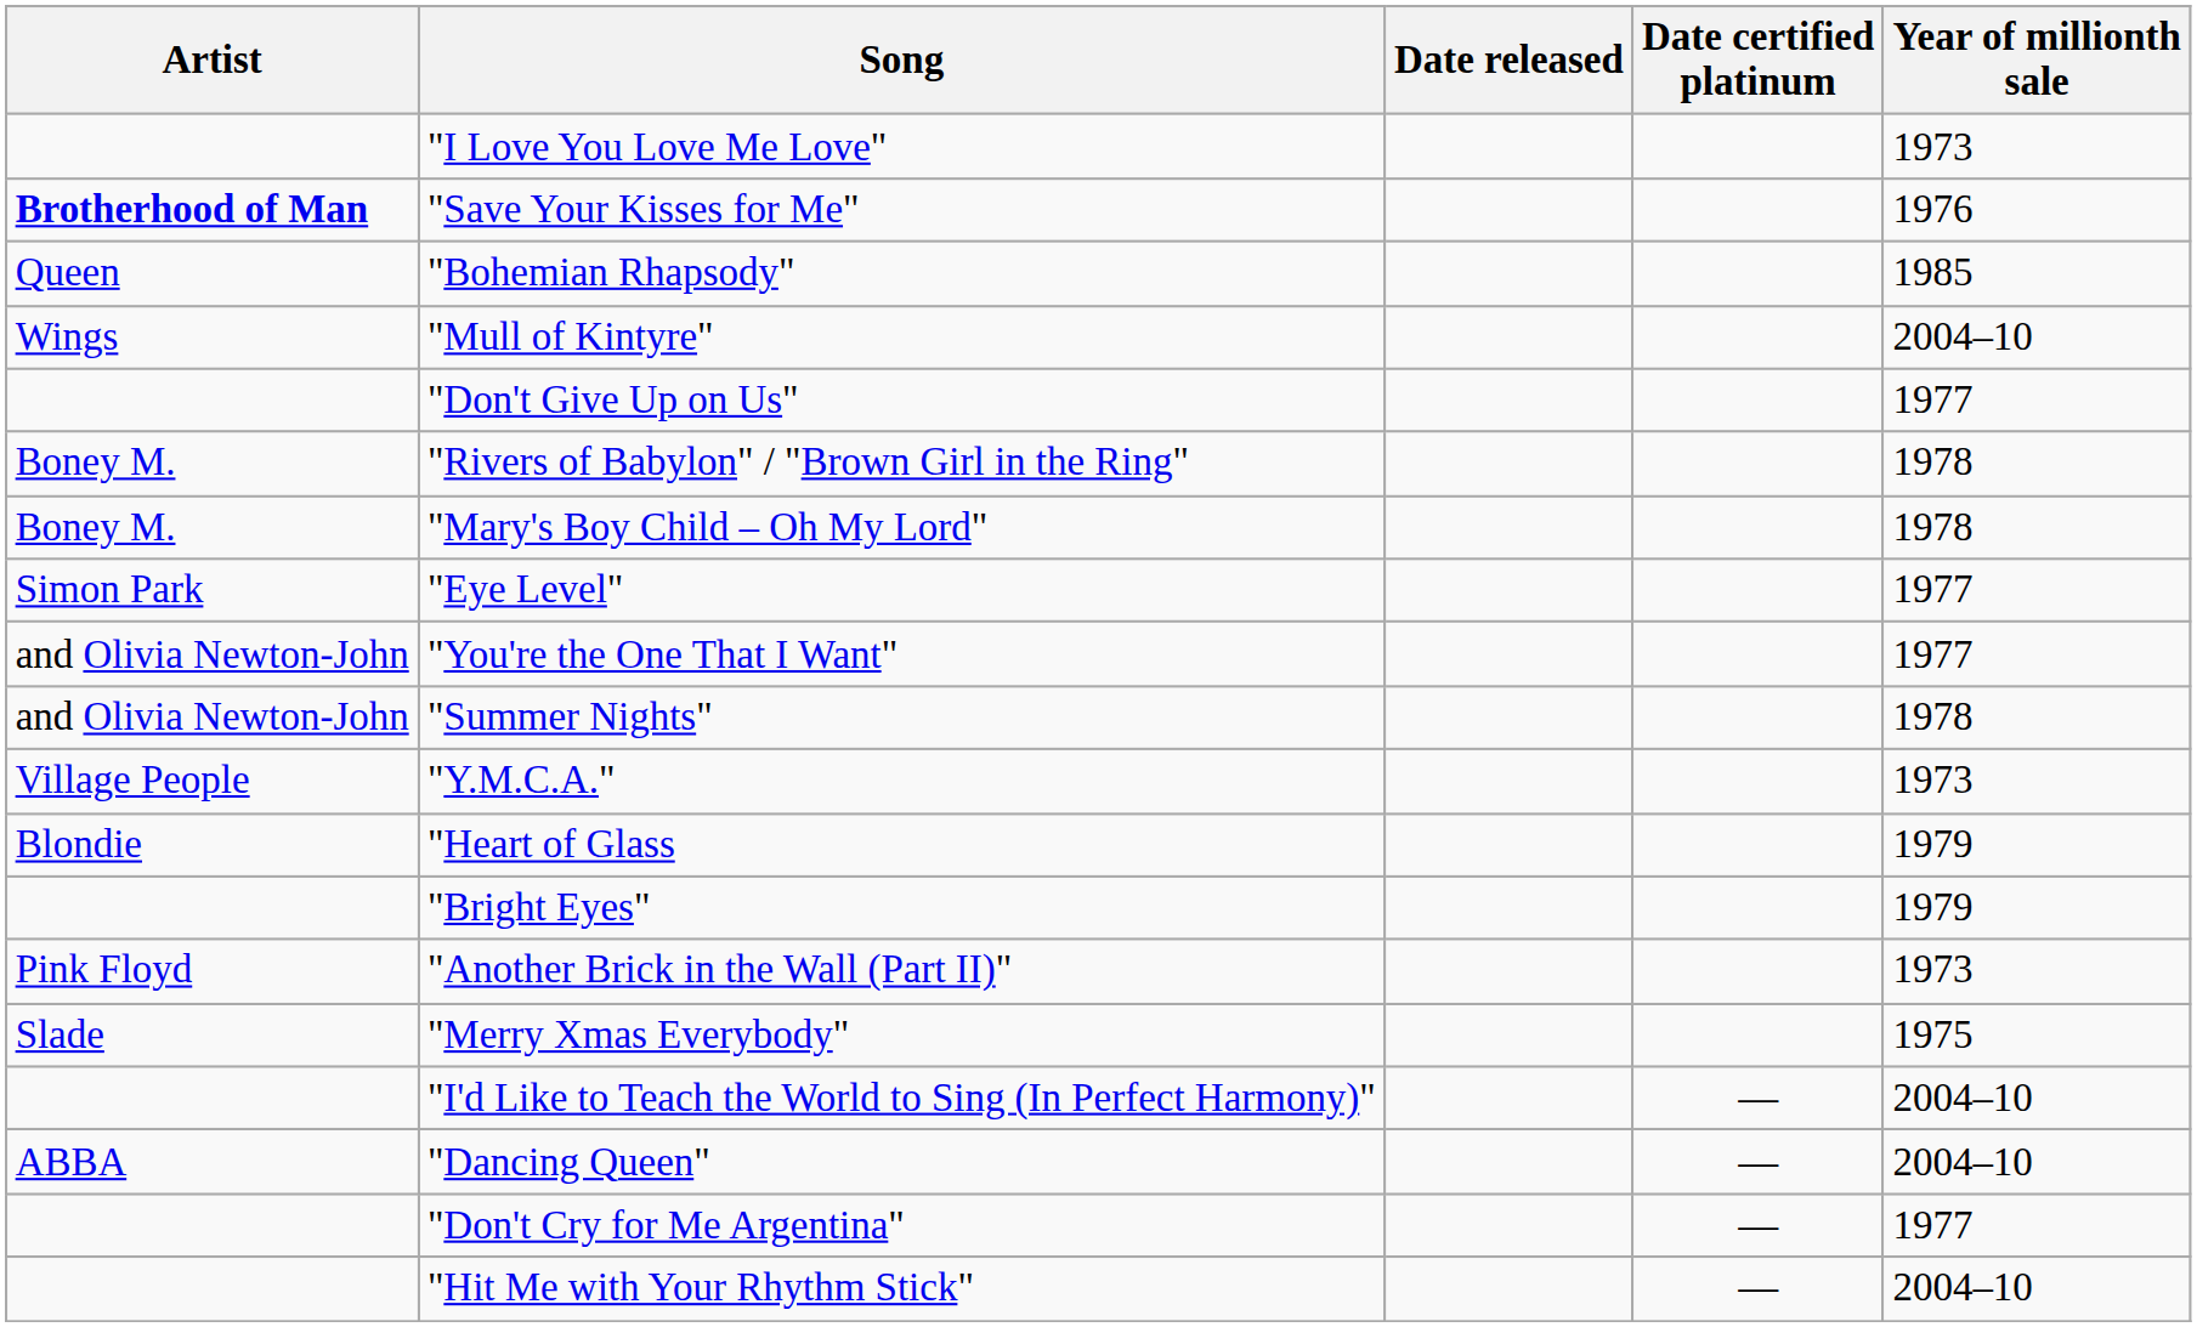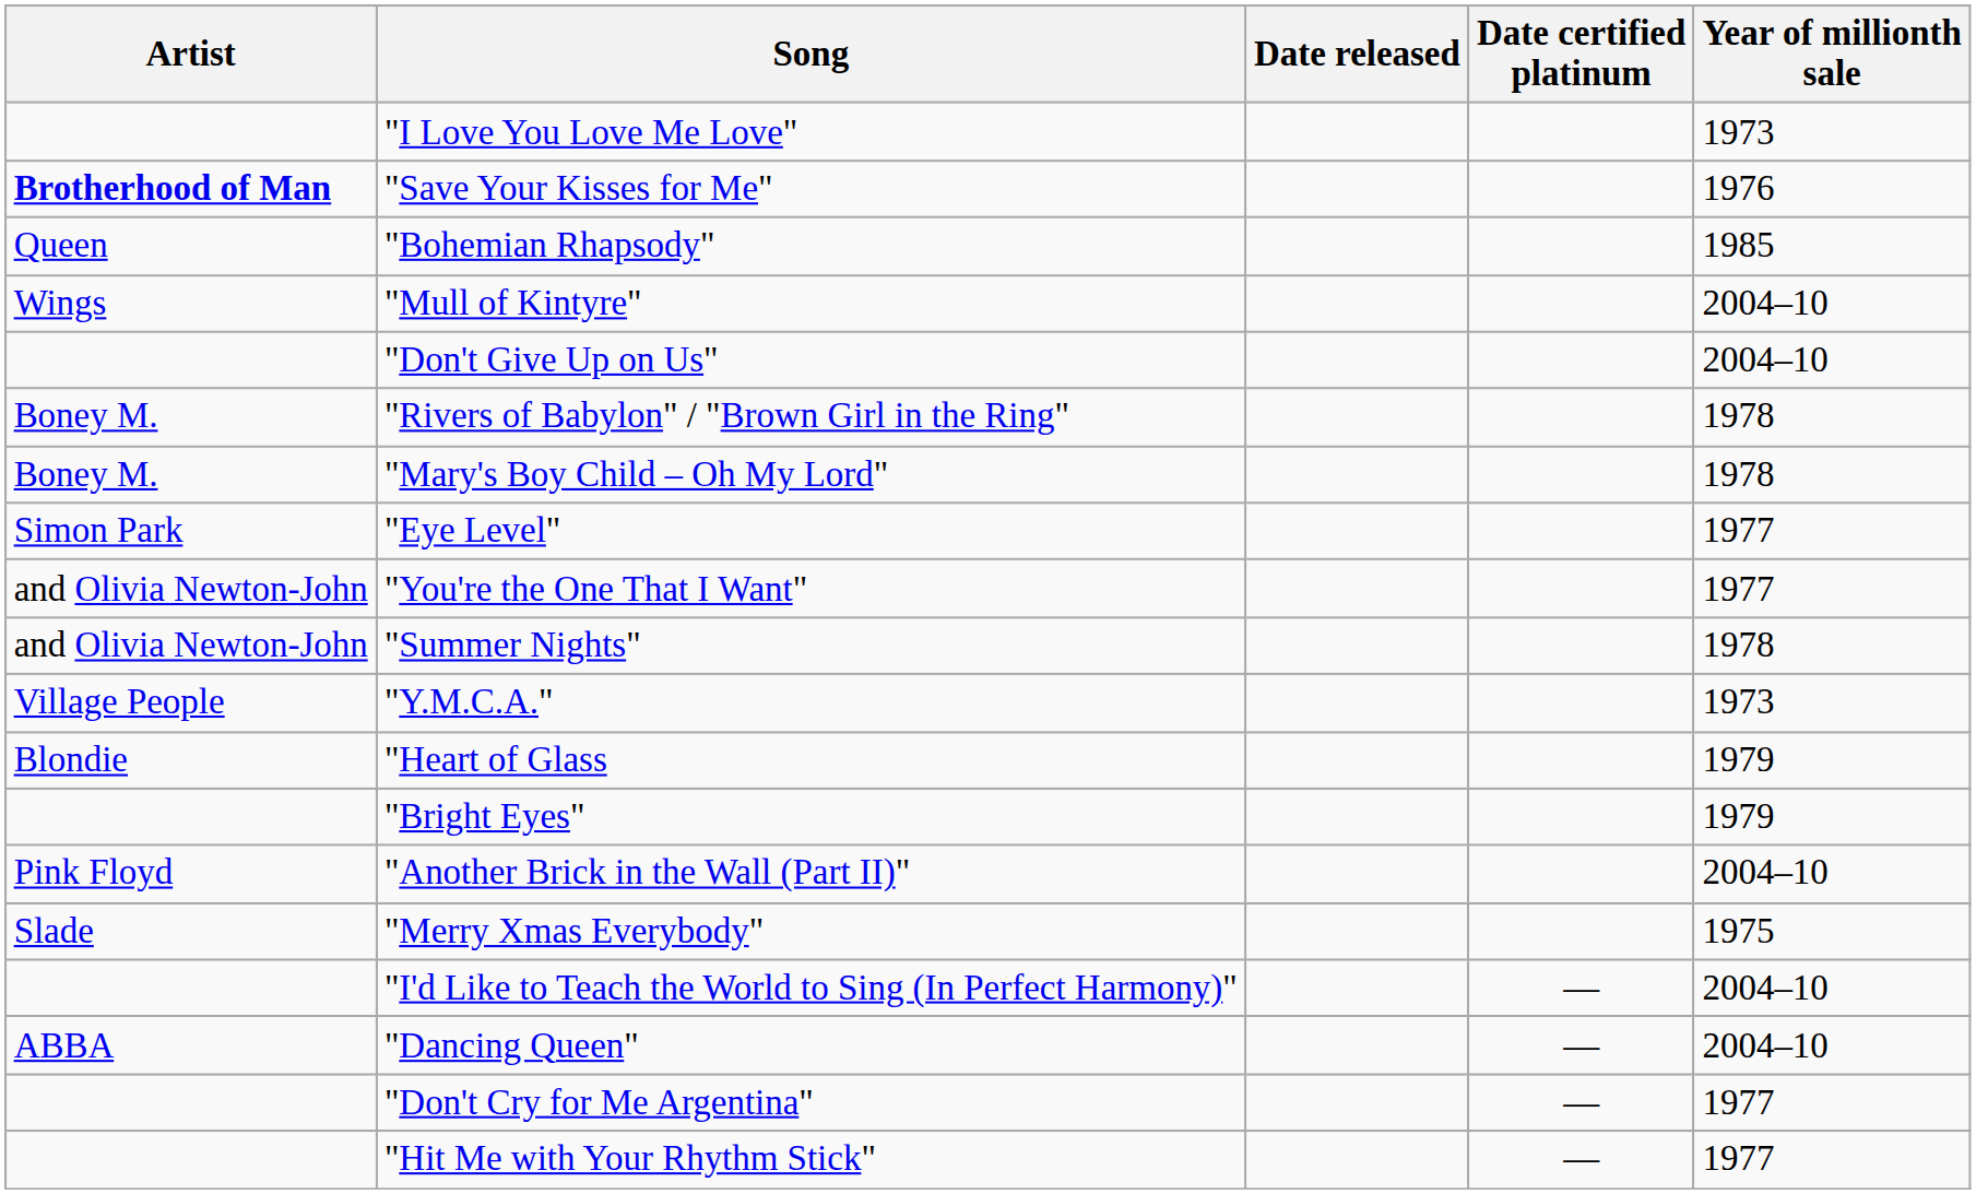 <table class="wikitable sortable" border="1">
 <tr>
 <th>Artist</th>
 <th>Song</th>
 <th>Date released</th>
 <th>Date certified<br>platinum</th>
 <th>Year of millionth<br> sale</th>
 </tr>
 <tr>
 <td></td>
 <td>"<a href='#'>I Love You Love Me Love</a>"</td>
 <td></td>
 <td></td>
 <td>1973</td>
 </tr>
 <tr>
 <td><strong><a href='#'>Brotherhood of Man</a></strong></td>
 <td>"<a href='#'>Save Your Kisses for Me</a>"</td>
 <td></td>
 <td></td>
 <td>1976</td>
 </tr>
 <tr>
 <td><a href='#'>Queen</a></td>
 <td>"<a href='#'>Bohemian Rhapsody</a>"</td>
 <td></td>
 <td></td>
 <td>1985</td>
 </tr>
 <tr>
 <td><a href='#'>Wings</a></td>
 <td>"<a href='#'>Mull of Kintyre</a>"</td>
 <td></td>
 <td></td>
 <td>2004–10</td>
 </tr>
 <tr>
 <td></td>
 <td>"<a href='#'>Don't Give Up on Us</a>"</td>
 <td></td>
 <td></td>
-<td>1977</td>
+<td>2004–10</td>
 </tr>
 <tr>
 <td><a href='#'>Boney M.</a></td>
 <td>"<a href='#'>Rivers of Babylon</a>" / "<a href='#'>Brown Girl in the Ring</a>"</td>
 <td></td>
 <td></td>
 <td>1978</td>
 </tr>
 <tr>
 <td><a href='#'>Boney M.</a></td>
 <td>"<a href='#'>Mary's Boy Child – Oh My Lord</a>"</td>
 <td></td>
 <td></td>
 <td>1978</td>
 </tr>
 <tr>
 <td><a href='#'>Simon Park</a></td>
 <td>"<a href='#'>Eye Level</a>"</td>
 <td></td>
 <td></td>
 <td>1977</td>
 </tr>
 <tr>
 <td> and <a href='#'>Olivia Newton-John</a></td>
 <td>"<a href='#'>You're the One That I Want</a>"</td>
 <td></td>
 <td></td>
 <td>1977</td>
 </tr>
 <tr>
 <td> and <a href='#'>Olivia Newton-John</a></td>
 <td>"<a href='#'>Summer Nights</a>"</td>
 <td></td>
 <td></td>
 <td>1978</td>
 </tr>
 <tr>
 <td><a href='#'>Village People</a></td>
 <td>"<a href='#'>Y.M.C.A.</a>"</td>
 <td></td>
 <td></td>
 <td>1973</td>
 </tr>
 <tr>
 <td><a href='#'>Blondie</a></td>
 <td>"<a href='#'>Heart of Glass</a></td>
 <td></td>
 <td></td>
 <td>1979</td>
 </tr>
 <tr>
 <td></td>
 <td>"<a href='#'>Bright Eyes</a>"</td>
 <td></td>
 <td></td>
 <td>1979</td>
 </tr>
 <tr>
 <td><a href='#'>Pink Floyd</a></td>
 <td>"<a href='#'>Another Brick in the Wall (Part II)</a>"</td>
 <td></td>
 <td></td>
-<td>1973</td>
+<td>2004–10</td>
 </tr>
 <tr>
 <td><a href='#'>Slade</a></td>
 <td>"<a href='#'>Merry Xmas Everybody</a>"</td>
 <td></td>
 <td></td>
 <td>1975</td>
 </tr>
 <tr>
 <td></td>
 <td>"<a href='#'>I'd Like to Teach the World to Sing (In Perfect Harmony)</a>"</td>
 <td></td>
 <td align="center">—</td>
 <td>2004–10</td>
 </tr>
 <tr>
 <td><a href='#'>ABBA</a></td>
 <td>"<a href='#'>Dancing Queen</a>"</td>
 <td></td>
 <td align="center">—</td>
 <td>2004–10</td>
 </tr>
 <tr>
 <td></td>
 <td>"<a href='#'>Don't Cry for Me Argentina</a>"</td>
 <td></td>
 <td align="center">—</td>
 <td>1977</td>
 </tr>
 <tr>
 <td></td>
 <td>"<a href='#'>Hit Me with Your Rhythm Stick</a>"</td>
 <td></td>
 <td align="center">—</td>
-<td>2004–10</td>
+<td>1977</td>
 </tr>
 <tr>
 </tr>
 </table>
